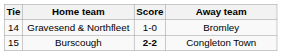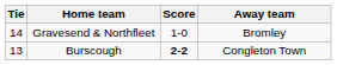 <table class="wikitable" style="text-align:center;">
 <tr>
 <th width=20>Tie</th>
 <th width=175>Home team</th>
 <th width=20>Score</th>
 <th width=175>Away team</th>
 </tr>
 <tr>
 <td>14</td>
 <td>Gravesend & Northfleet</td>
 <td>1-0</td>
 <td>Bromley</td>
 </tr>
 <tr>
-<td>15</td>
+<td>13</td>
 <td>Burscough</td>
 <td><strong>2-2</strong></td>
 <td>Congleton Town</td>
 </tr>
 </table>
